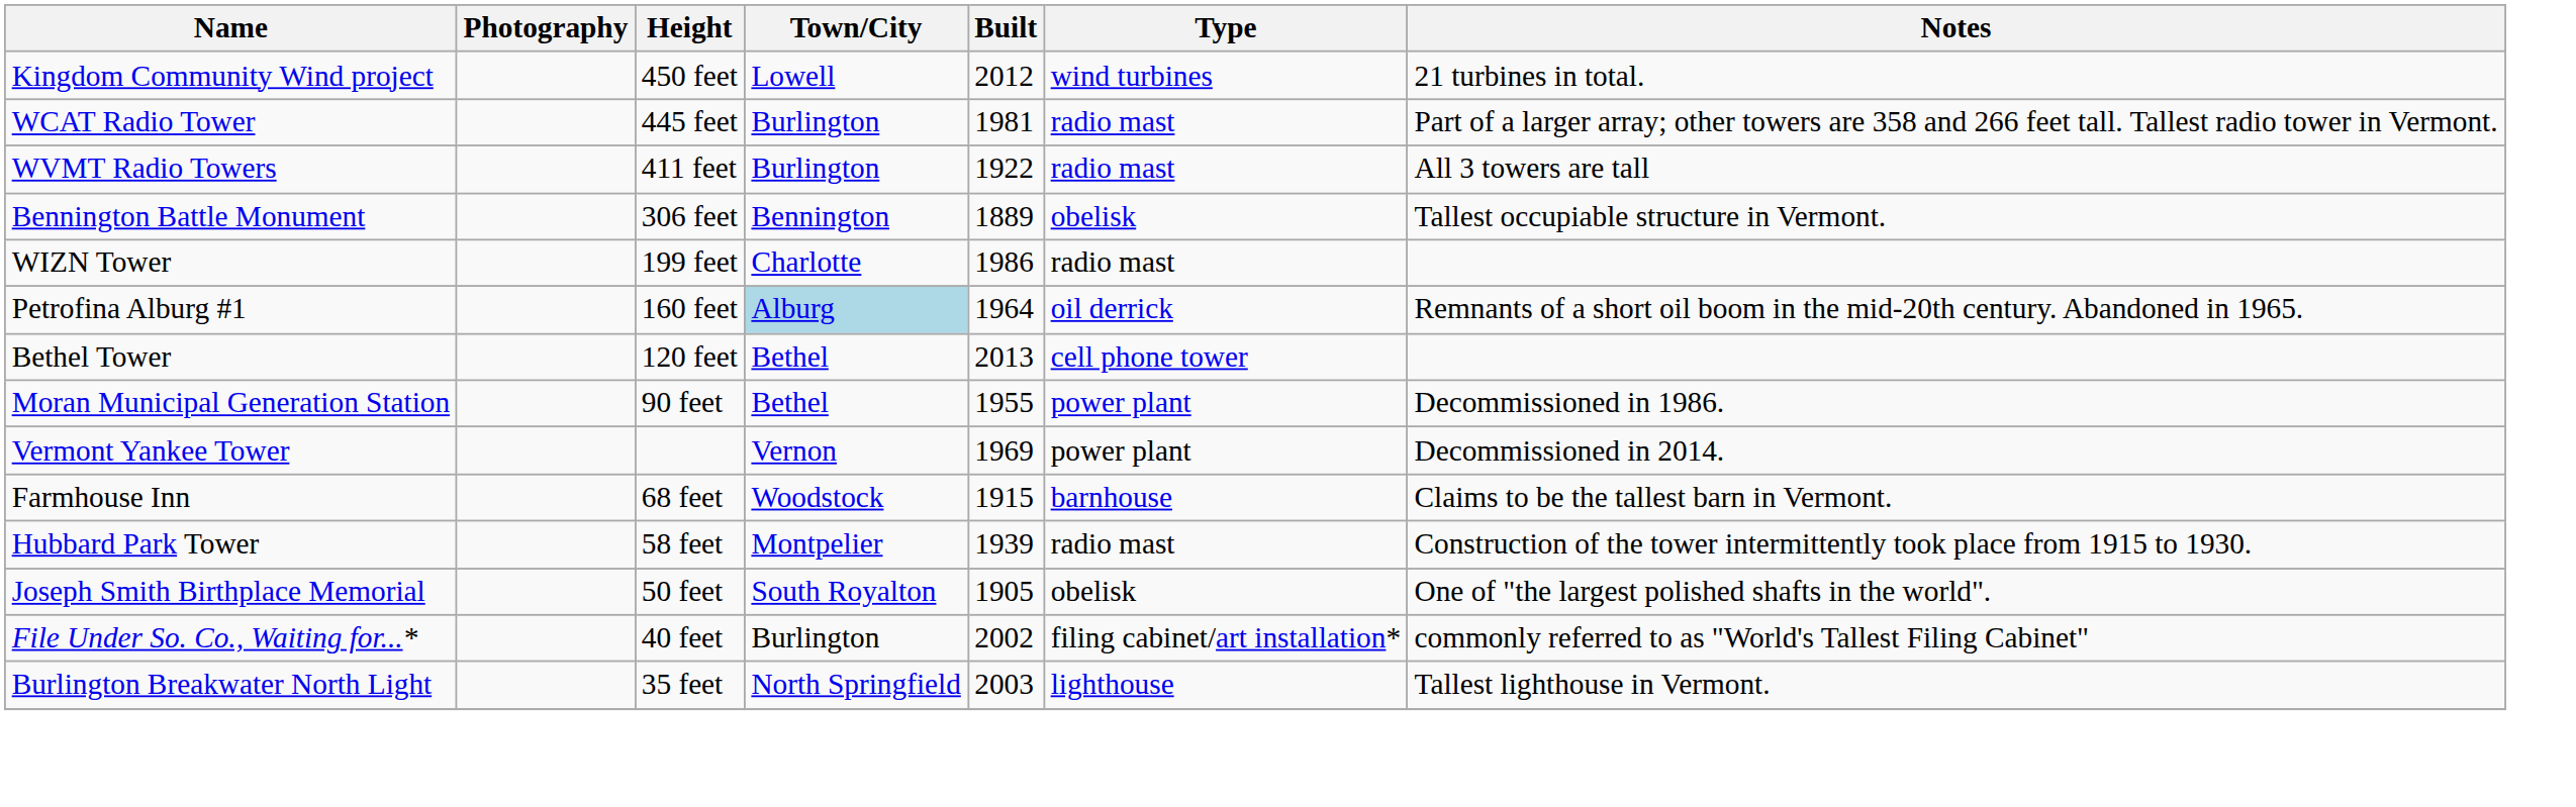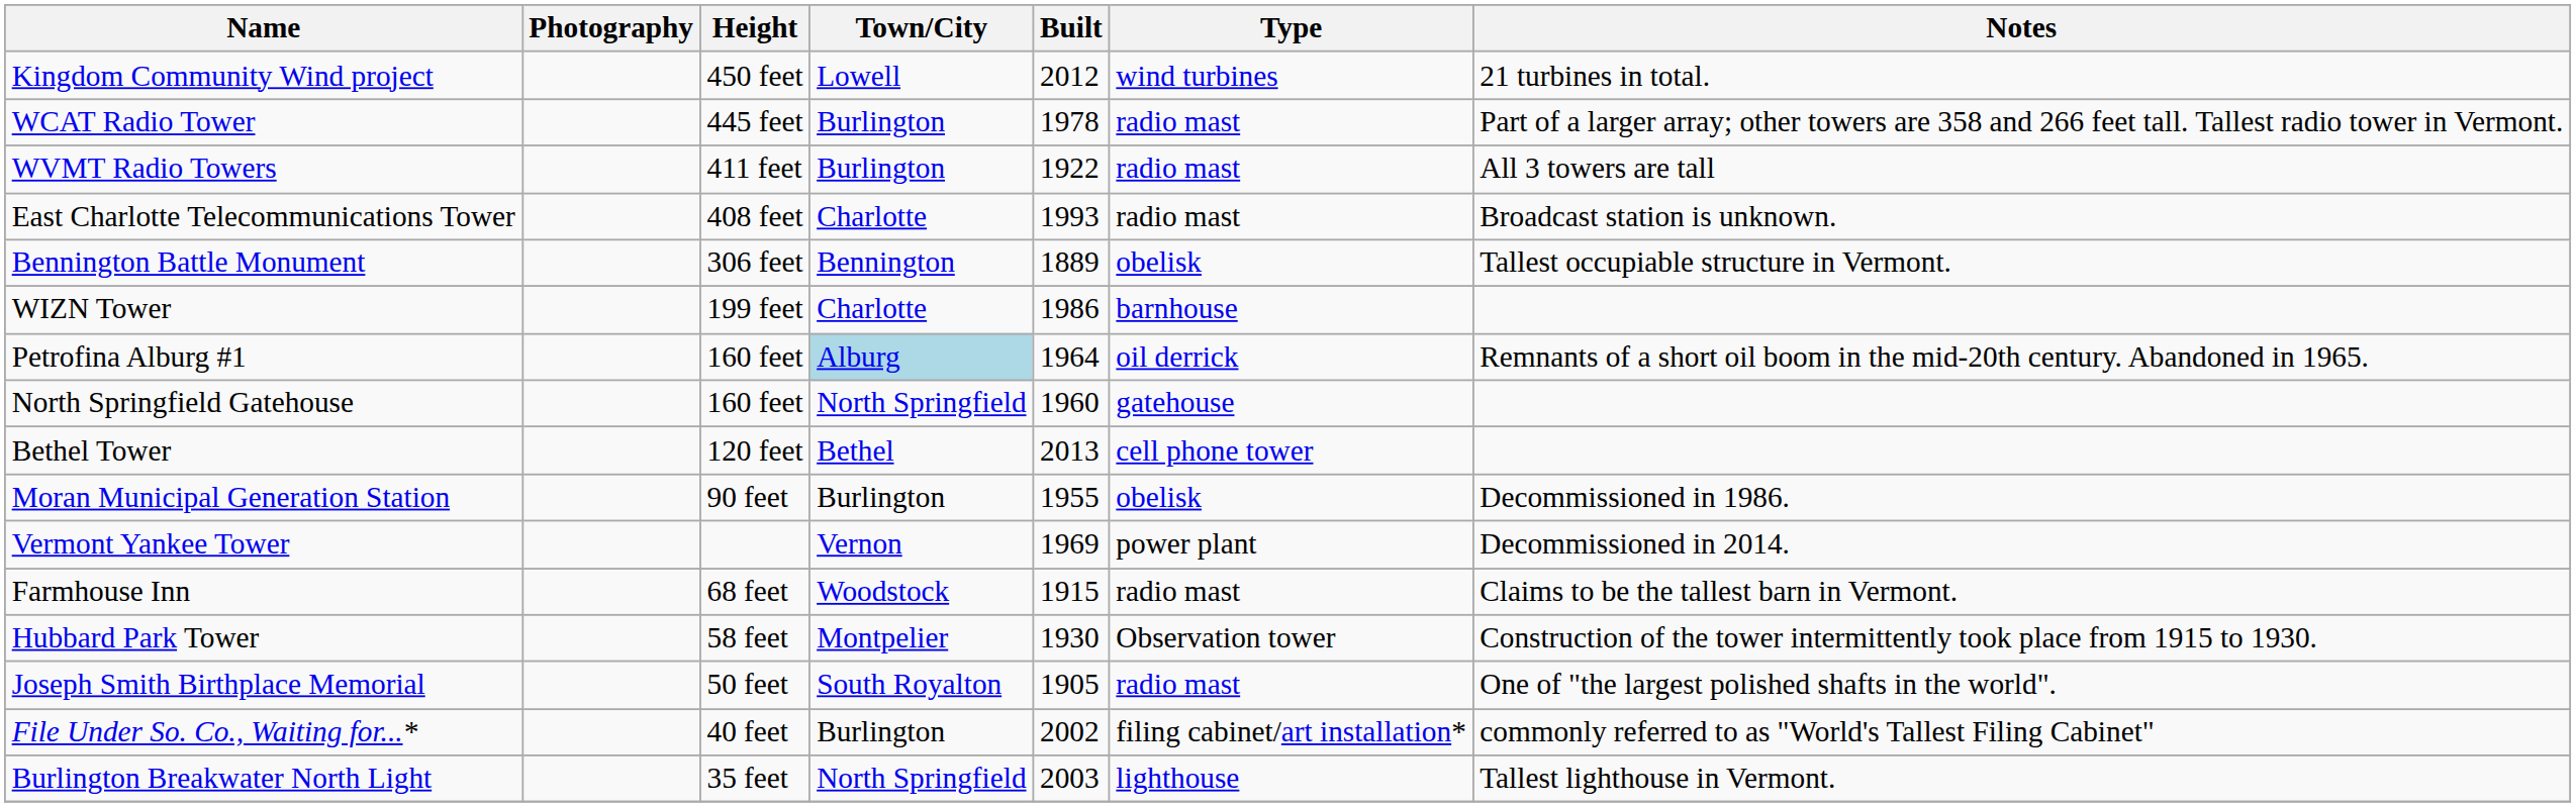 <table class="wikitable sortable">
 <tr>
 <th>Name</th>
 <th>Photography</th>
 <th>Height</th>
 <th>Town/City</th>
 <th>Built</th>
 <th>Type</th>
 <th>Notes</th>
 </tr>
 <tr>
 <td><a href='#'>Kingdom Community Wind project</a></td>
 <td></td>
 <td>450 feet</td>
 <td><a href='#'>Lowell</a></td>
 <td>2012</td>
 <td><a href='#'>wind turbines</a></td>
 <td>21 turbines in total.</td>
 </tr>
 <tr>
 <td><a href='#'>WCAT Radio Tower</a></td>
 <td></td>
 <td>445 feet</td>
 <td><a href='#'>Burlington</a></td>
-<td>1981</td>
+<td>1978</td>
 <td><a href='#'>radio mast</a></td>
 <td>Part of a larger array; other towers are 358 and 266 feet tall. Tallest radio tower in Vermont.</td>
 </tr>
 <tr>
 <td><a href='#'>WVMT Radio Towers</a></td>
 <td></td>
 <td>411 feet</td>
 <td><a href='#'>Burlington</a></td>
 <td>1922</td>
 <td><a href='#'>radio mast</a></td>
 <td>All 3 towers are  tall</td>
+</tr>
+<tr>
+<td>East Charlotte Telecommunications Tower</td>
+<td></td>
+<td>408 feet</td>
+<td><a href='#'>Charlotte</a></td>
+<td>1993</td>
+<td>radio mast</td>
+<td>Broadcast station is unknown.</td>
 </tr>
 <tr>
 <td><a href='#'>Bennington Battle Monument</a></td>
 <td></td>
 <td>306 feet</td>
 <td><a href='#'>Bennington</a></td>
 <td>1889</td>
 <td><a href='#'>obelisk</a></td>
 <td>Tallest occupiable structure in Vermont.</td>
 </tr>
 <tr>
 <td>WIZN Tower</td>
 <td></td>
 <td>199 feet</td>
 <td><a href='#'>Charlotte</a></td>
 <td>1986</td>
-<td>radio mast</td>
+<td><a href='#'>barnhouse</a></td>
 <td></td>
 </tr>
 <tr>
 <td>Petrofina Alburg #1</td>
 <td></td>
 <td>160 feet</td>
 <td style="background: lightblue;"><a href='#'>Alburg</a></td>
 <td>1964</td>
 <td><a href='#'>oil derrick</a></td>
 <td>Remnants of a short oil boom in the mid-20th century. Abandoned in 1965.</td>
+</tr>
+<tr>
+<td>North Springfield Gatehouse </td>
+<td></td>
+<td>160 feet</td>
+<td><a href='#'>North Springfield</a></td>
+<td>1960</td>
+<td><a href='#'>gatehouse</a></td>
+<td></td>
 </tr>
 <tr>
 <td>Bethel Tower </td>
 <td></td>
 <td>120 feet</td>
 <td><a href='#'>Bethel</a></td>
 <td>2013</td>
 <td><a href='#'>cell phone tower</a></td>
 <td></td>
 </tr>
 <tr>
 <td><a href='#'>Moran Municipal Generation Station</a></td>
 <td></td>
 <td>90 feet</td>
-<td><a href='#'>Bethel</a></td>
+<td>Burlington</td>
 <td>1955</td>
-<td><a href='#'>power plant</a></td>
+<td><a href='#'>obelisk</a></td>
 <td>Decommissioned in 1986.</td>
 </tr>
 <tr>
 <td><a href='#'>Vermont Yankee Tower</a></td>
 <td></td>
 <td></td>
 <td><a href='#'>Vernon</a></td>
 <td>1969</td>
 <td>power plant</td>
 <td>Decommissioned in 2014.</td>
 </tr>
 <tr>
 <td>Farmhouse Inn</td>
 <td></td>
 <td>68 feet</td>
 <td><a href='#'>Woodstock</a></td>
 <td>1915</td>
-<td><a href='#'>barnhouse</a></td>
+<td>radio mast</td>
 <td>Claims to be the tallest barn in Vermont.</td>
 </tr>
 <tr>
 <td><a href='#'>Hubbard Park</a> Tower</td>
 <td></td>
 <td>58 feet</td>
 <td><a href='#'>Montpelier</a></td>
-<td>1939</td>
-<td>radio mast</td>
+<td>1930</td>
+<td>Observation tower</td>
 <td>Construction of the tower intermittently took place from 1915 to 1930.</td>
 </tr>
 <tr>
 <td><a href='#'>Joseph Smith Birthplace Memorial</a></td>
 <td></td>
 <td>50 feet</td>
 <td><a href='#'>South Royalton</a></td>
 <td>1905</td>
-<td>obelisk</td>
+<td><a href='#'>radio mast</a></td>
 <td>One of "the largest polished shafts in the world".</td>
 </tr>
 <tr>
 <td><em><a href='#'>File Under So. Co., Waiting for...</a>*</em></td>
 <td></td>
 <td>40 feet</td>
 <td>Burlington</td>
 <td>2002</td>
 <td>filing cabinet/<a href='#'>art installation</a>*</td>
 <td>commonly referred to as "World's Tallest Filing Cabinet"</td>
 </tr>
 <tr>
 <td><a href='#'>Burlington Breakwater North Light</a></td>
 <td></td>
 <td>35 feet</td>
 <td><a href='#'>North Springfield</a></td>
 <td>2003</td>
 <td><a href='#'>lighthouse</a></td>
 <td>Tallest lighthouse in Vermont.</td>
 </tr>
 <tr>
 </tr>
 </table>
